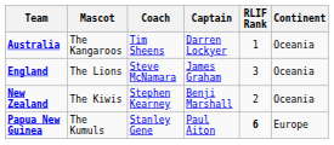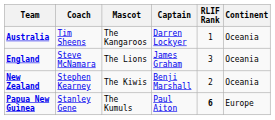 <table class="wikitable sortable" style="width:70%;">
 <tr>
 <th>Team</th>
+<th>Coach</th>
 <th>Mascot</th>
-<th>Coach</th>
 <th>Captain</th>
 <th>RLIF Rank</th>
 <th>Continent</th>
 </tr>
 <tr>
 <td> <strong><a href='#'>Australia</a></strong></td>
+<td><a href='#'>Tim Sheens</a></td>
 <td>The Kangaroos</td>
-<td><a href='#'>Tim Sheens</a></td>
 <td><a href='#'>Darren Lockyer</a></td>
 <td style="text-align: center;">1</td>
 <td>Oceania</td>
 </tr>
 <tr>
 <td> <strong><a href='#'>England</a></strong></td>
+<td><a href='#'>Steve McNamara</a></td>
 <td>The Lions</td>
-<td><a href='#'>Steve McNamara</a></td>
 <td><a href='#'>James Graham</a></td>
 <td style="text-align: center;">3</td>
 <td>Oceania</td>
 </tr>
 <tr>
 <td> <strong><a href='#'>New Zealand</a></strong></td>
+<td><a href='#'>Stephen Kearney</a></td>
 <td>The Kiwis</td>
-<td><a href='#'>Stephen Kearney</a></td>
 <td><a href='#'>Benji Marshall</a></td>
 <td style="text-align: center;">2</td>
 <td>Oceania</td>
 </tr>
 <tr>
 <td> <strong><a href='#'>Papua New Guinea</a></strong></td>
+<td><a href='#'>Stanley Gene</a></td>
 <td>The Kumuls</td>
-<td><a href='#'>Stanley Gene</a></td>
 <td><a href='#'>Paul Aiton</a></td>
 <td style="text-align: center;"><strong>6</strong></td>
 <td>Europe</td>
 </tr>
 </table>
